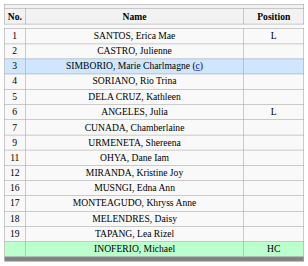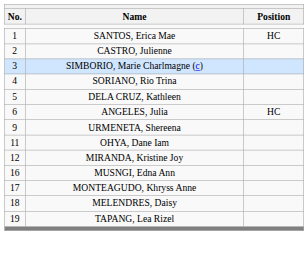 <table class='wikitable mw-collapsible mw-collapsed' style="text-align: center; width: 500px; border: none">
 <tr>
 <th style='text-align: left;' colspan=3></th>
 </tr>
 <tr>
 <th style='width: 7%;'>No.</th>
 <th>Name</th>
 <th style='width: 20%;'>Position</th>
 </tr>
 <tr>
 <td style='border: none;'></td>
 </tr>
 <tr>
 <td>1</td>
 <td>SANTOS, Erica Mae</td>
-<td>L</td>
+<td>HC</td>
 </tr>
 <tr>
 <td>2</td>
 <td>CASTRO, Julienne</td>
 <td></td>
 </tr>
 <tr bgcolor=#D0E6FF>
 <td>3</td>
 <td>SIMBORIO, Marie Charlmagne (<a href='#'>c</a>)</td>
 <td></td>
 </tr>
 <tr>
 <td>4</td>
 <td>SORIANO, Rio Trina</td>
 <td></td>
 </tr>
 <tr>
 <td>5</td>
 <td>DELA CRUZ, Kathleen</td>
 <td></td>
 </tr>
 <tr>
 <td>6</td>
 <td>ANGELES, Julia</td>
-<td>L</td>
-</tr>
-<tr>
-<td>7</td>
-<td>CUNADA, Chamberlaine</td>
-<td></td>
+<td>HC</td>
 </tr>
 <tr>
 <td>9</td>
 <td>URMENETA, Shereena</td>
 <td></td>
 </tr>
 <tr>
 <td>11</td>
 <td>OHYA, Dane Iam</td>
 <td></td>
 </tr>
 <tr>
 <td>12</td>
 <td>MIRANDA, Kristine Joy</td>
 <td></td>
 </tr>
 <tr>
 <td>16</td>
 <td>MUSNGI, Edna Ann</td>
 <td></td>
 </tr>
 <tr>
 <td>17</td>
 <td>MONTEAGUDO, Khryss Anne</td>
 <td></td>
 </tr>
 <tr>
 <td>18</td>
 <td>MELENDRES, Daisy</td>
 <td></td>
 </tr>
 <tr>
 <td>19</td>
 <td>TAPANG, Lea Rizel</td>
 <td></td>
 </tr>
-<tr bgcolor=#BBFFCC>
-<td></td>
-<td>INOFERIO, Michael</td>
-<td>HC</td>
-</tr>
 <tr>
 <th style='background: grey;' colspan=3></th>
 </tr>
 </table>
